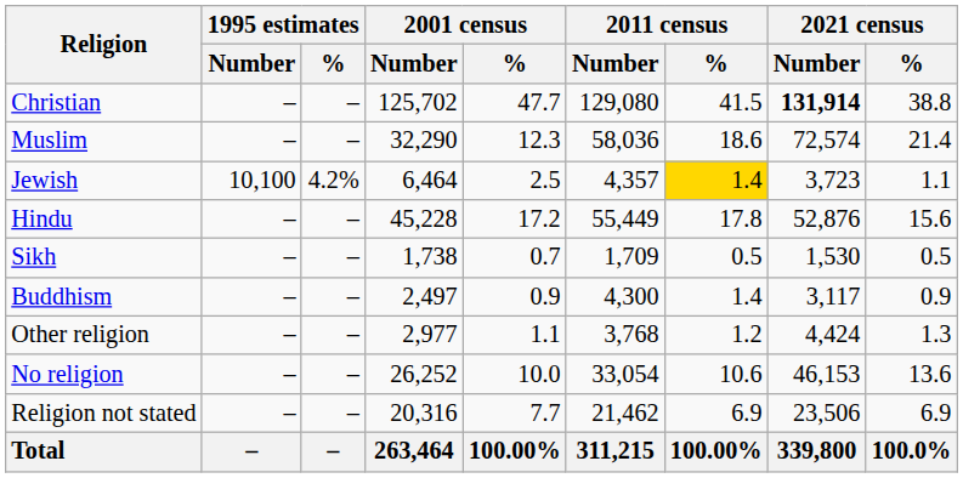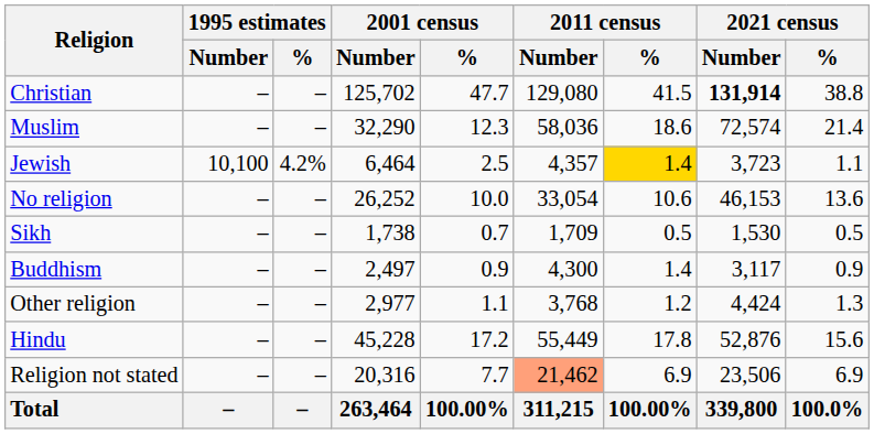 <table class="wikitable sortable" style="text-align:right">
 <tr>
 <th rowspan="2">Religion</th>
 <th colspan="2">1995 estimates</th>
 <th colspan="2">2001 census</th>
 <th colspan="2">2011 census</th>
 <th colspan="2">2021 census</th>
 </tr>
 <tr>
 <th>Number</th>
 <th>%</th>
 <th>Number</th>
 <th>%</th>
 <th>Number</th>
 <th>%</th>
 <th>Number</th>
 <th>%</th>
 </tr>
 <tr>
 <td style="text-align:left"><a href='#'>Christian</a></td>
 <td>–</td>
 <td>–</td>
 <td>125,702</td>
 <td>47.7</td>
 <td>129,080</td>
 <td>41.5</td>
 <td><strong>131,914</strong></td>
 <td>38.8</td>
 </tr>
 <tr>
 <td style="text-align:left"><a href='#'>Muslim</a></td>
 <td>–</td>
 <td>–</td>
 <td>32,290</td>
 <td>12.3</td>
 <td>58,036</td>
 <td>18.6</td>
 <td>72,574</td>
 <td>21.4</td>
 </tr>
 <tr>
 <td style="text-align:left"><a href='#'>Jewish</a></td>
 <td>10,100</td>
 <td>4.2%</td>
 <td>6,464</td>
 <td>2.5</td>
 <td>4,357</td>
 <td style="background: gold;">1.4</td>
 <td>3,723</td>
 <td>1.1</td>
 </tr>
 <tr>
-<td style="text-align:left"><a href='#'>Hindu</a></td>
+<td style="text-align:left"><a href='#'>No religion</a></td>
 <td>–</td>
 <td>–</td>
-<td>45,228</td>
-<td>17.2</td>
-<td>55,449</td>
-<td>17.8</td>
-<td>52,876</td>
-<td>15.6</td>
+<td>26,252</td>
+<td>10.0</td>
+<td>33,054</td>
+<td>10.6</td>
+<td>46,153</td>
+<td>13.6</td>
 </tr>
 <tr>
 <td style="text-align:left"><a href='#'>Sikh</a></td>
 <td>–</td>
 <td>–</td>
 <td>1,738</td>
 <td>0.7</td>
 <td>1,709</td>
 <td>0.5</td>
 <td>1,530</td>
 <td>0.5</td>
 </tr>
 <tr>
 <td style="text-align:left"><a href='#'>Buddhism</a></td>
 <td>–</td>
 <td>–</td>
 <td>2,497</td>
 <td>0.9</td>
 <td>4,300</td>
 <td>1.4</td>
 <td>3,117</td>
 <td>0.9</td>
 </tr>
 <tr>
 <td style="text-align:left">Other religion</td>
 <td>–</td>
 <td>–</td>
 <td>2,977</td>
 <td>1.1</td>
 <td>3,768</td>
 <td>1.2</td>
 <td>4,424</td>
 <td>1.3</td>
 </tr>
 <tr>
-<td style="text-align:left"><a href='#'>No religion</a></td>
+<td style="text-align:left"><a href='#'>Hindu</a></td>
 <td>–</td>
 <td>–</td>
-<td>26,252</td>
-<td>10.0</td>
-<td>33,054</td>
-<td>10.6</td>
-<td>46,153</td>
-<td>13.6</td>
+<td>45,228</td>
+<td>17.2</td>
+<td>55,449</td>
+<td>17.8</td>
+<td>52,876</td>
+<td>15.6</td>
 </tr>
 <tr>
 <td style="text-align:left">Religion not stated</td>
 <td>–</td>
 <td>–</td>
 <td>20,316</td>
 <td>7.7</td>
-<td>21,462</td>
+<td style="background: lightsalmon;">21,462</td>
 <td>6.9</td>
 <td>23,506</td>
 <td>6.9</td>
 </tr>
 <tr style="font-weight:bold;">
 <th style="text-align:left">Total</th>
 <th>–</th>
 <th>–</th>
 <th>263,464</th>
 <th>100.00%</th>
 <th>311,215</th>
 <th>100.00%</th>
 <th>339,800</th>
 <th>100.0%</th>
 </tr>
 </table>
